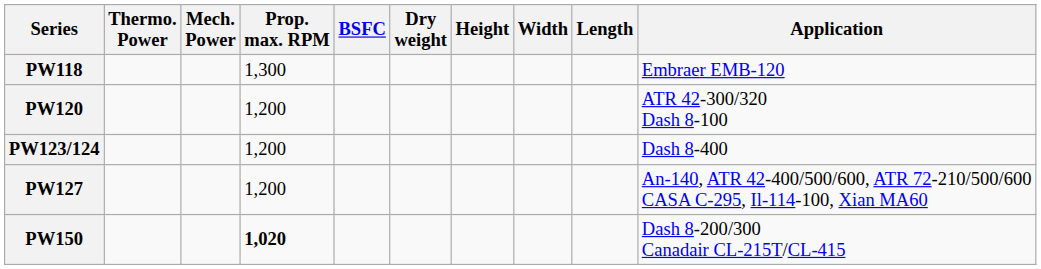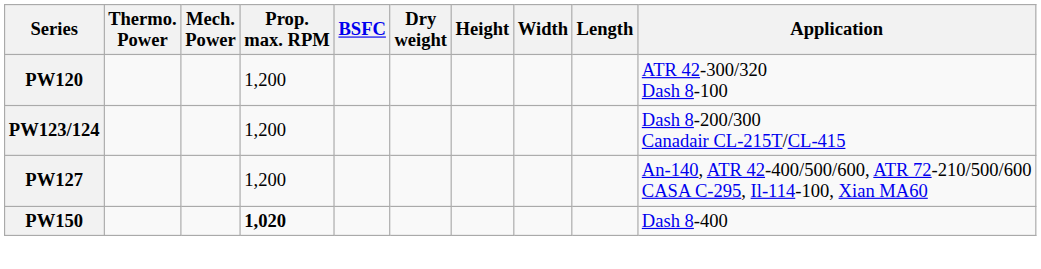 <table class="wikitable">
 <tr>
 <th>Series</th>
 <th>Thermo.<br>Power</th>
 <th>Mech.<br>Power</th>
 <th>Prop.<br>max. RPM</th>
 <th><a href='#'>BSFC</a></th>
 <th>Dry<br>weight</th>
 <th>Height</th>
 <th>Width</th>
 <th>Length</th>
 <th>Application</th>
-</tr>
-<tr>
-<th>PW118</th>
-<td></td>
-<td></td>
-<td>1,300</td>
-<td></td>
-<td></td>
-<td></td>
-<td></td>
-<td></td>
-<td><a href='#'>Embraer EMB-120</a></td>
 </tr>
 <tr>
 <th>PW120</th>
 <td></td>
 <td></td>
 <td>1,200</td>
 <td></td>
 <td></td>
 <td></td>
 <td></td>
 <td></td>
 <td><a href='#'>ATR 42</a>-300/320<br><a href='#'>Dash 8</a>-100</td>
 </tr>
 <tr>
 <th>PW123/124</th>
 <td></td>
 <td></td>
 <td>1,200</td>
 <td></td>
 <td></td>
 <td></td>
 <td></td>
 <td></td>
-<td><a href='#'>Dash 8</a>-400</td>
+<td><a href='#'>Dash 8</a>-200/300<br><a href='#'>Canadair CL-215T</a>/<a href='#'>CL-415</a></td>
 </tr>
 <tr>
 <th>PW127</th>
 <td></td>
 <td></td>
 <td>1,200</td>
 <td></td>
 <td></td>
 <td></td>
 <td></td>
 <td></td>
 <td><a href='#'>An-140</a>, <a href='#'>ATR 42</a>-400/500/600, <a href='#'>ATR 72</a>-210/500/600<br><a href='#'>CASA C-295</a>, <a href='#'>Il-114</a>-100, <a href='#'>Xian MA60</a></td>
 </tr>
 <tr>
 <th>PW150</th>
 <td></td>
 <td></td>
 <td><strong>1,020</strong></td>
 <td></td>
 <td></td>
 <td></td>
 <td></td>
 <td></td>
-<td><a href='#'>Dash 8</a>-200/300<br><a href='#'>Canadair CL-215T</a>/<a href='#'>CL-415</a></td>
+<td><a href='#'>Dash 8</a>-400</td>
 </tr>
 </table>
